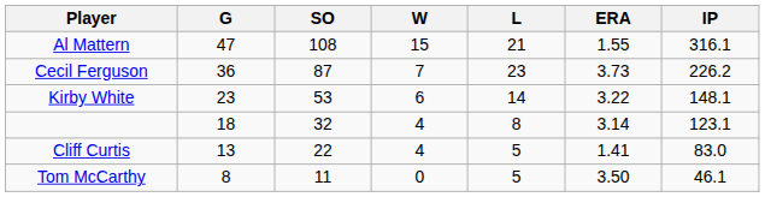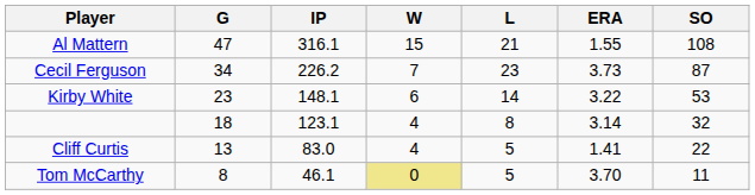 <table class="wikitable sortable">
 <tr>
 <th bgcolor="#DDDDFF" width="16%">Player</th>
 <th bgcolor="#DDDDFF" width="9%">G</th>
-<th bgcolor="#DDDDFF" width="9%">SO</th>
+<th bgcolor="#DDDDFF" width="9%">IP</th>
 <th bgcolor="#DDDDFF" width="9%">W</th>
 <th bgcolor="#DDDDFF" width="9%">L</th>
 <th bgcolor="#DDDDFF" width="9%">ERA</th>
-<th bgcolor="#DDDDFF" width="9%">IP</th>
+<th bgcolor="#DDDDFF" width="9%">SO</th>
 </tr>
 <tr align="center">
 <td><a href='#'>Al Mattern</a></td>
 <td>47</td>
-<td>108</td>
+<td>316.1</td>
 <td>15</td>
 <td>21</td>
 <td>1.55</td>
-<td>316.1</td>
+<td>108</td>
 </tr>
 <tr align="center">
 <td><a href='#'>Cecil Ferguson</a></td>
-<td>36</td>
-<td>87</td>
+<td>34</td>
+<td>226.2</td>
 <td>7</td>
 <td>23</td>
 <td>3.73</td>
-<td>226.2</td>
+<td>87</td>
 </tr>
 <tr align="center">
 <td><a href='#'>Kirby White</a></td>
 <td>23</td>
-<td>53</td>
+<td>148.1</td>
 <td>6</td>
 <td>14</td>
 <td>3.22</td>
-<td>148.1</td>
+<td>53</td>
 </tr>
 <tr align="center">
 <td></td>
 <td>18</td>
-<td>32</td>
+<td>123.1</td>
 <td>4</td>
 <td>8</td>
 <td>3.14</td>
-<td>123.1</td>
+<td>32</td>
 </tr>
 <tr align="center">
 <td><a href='#'>Cliff Curtis</a></td>
 <td>13</td>
-<td>22</td>
+<td>83.0</td>
 <td>4</td>
 <td>5</td>
 <td>1.41</td>
-<td>83.0</td>
+<td>22</td>
 </tr>
 <tr align="center">
 <td><a href='#'>Tom McCarthy</a></td>
 <td>8</td>
+<td>46.1</td>
+<td style="background: khaki;">0</td>
+<td>5</td>
+<td>3.70</td>
 <td>11</td>
-<td>0</td>
-<td>5</td>
-<td>3.50</td>
-<td>46.1</td>
 </tr>
 </table>
